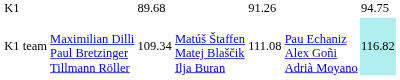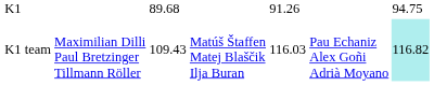 <table>
 <tr>
 <td>K1</td>
 <td></td>
 <td>89.68</td>
 <td></td>
 <td>91.26</td>
 <td></td>
 <td>94.75</td>
 </tr>
 <tr>
 <td>K1 team</td>
 <td><br><a href='#'>Maximilian Dilli</a><br><a href='#'>Paul Bretzinger</a><br><a href='#'>Tillmann Röller</a></td>
-<td>109.34</td>
+<td>109.43</td>
 <td><br><a href='#'>Matúš Štaffen</a><br><a href='#'>Matej Blaščik</a><br><a href='#'>Ilja Buran</a></td>
-<td>111.08</td>
+<td>116.03</td>
 <td><br><a href='#'>Pau Echaniz</a><br><a href='#'>Alex Goñi</a><br><a href='#'>Adrià Moyano</a></td>
 <td style="background: paleturquoise;">116.82</td>
 </tr>
 </table>
